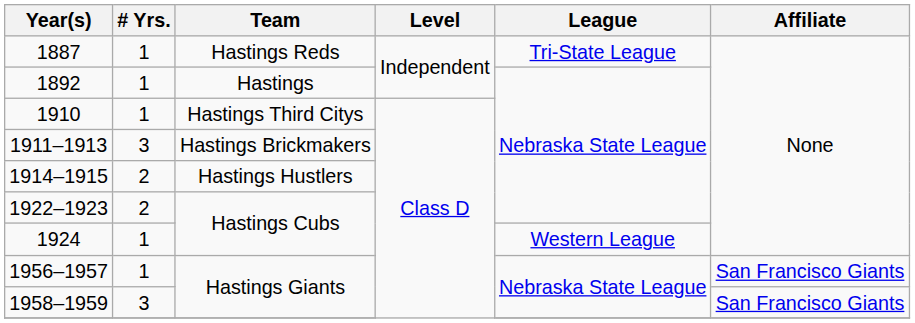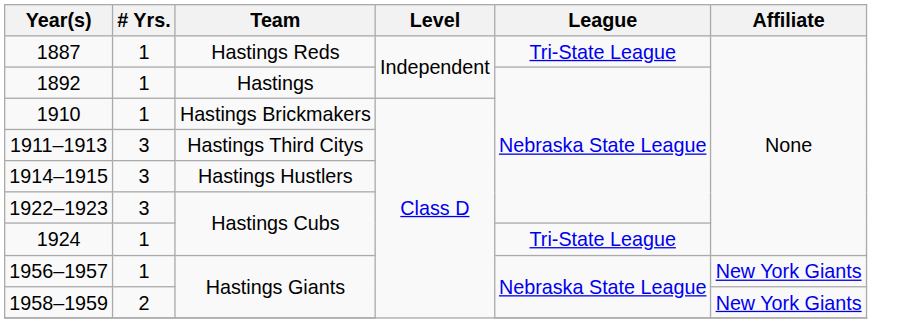 <table class="wikitable" style="text-align:center; font-size: 95%;">
 <tr>
 <th>Year(s)</th>
 <th># Yrs.</th>
 <th>Team</th>
 <th>Level</th>
 <th>League</th>
 <th>Affiliate</th>
 </tr>
 <tr>
 <td>1887</td>
 <td>1</td>
 <td>Hastings Reds</td>
 <td rowspan=2>Independent</td>
 <td><a href='#'>Tri-State League</a></td>
 <td rowspan=7>None</td>
 </tr>
 <tr>
 <td>1892</td>
 <td>1</td>
 <td>Hastings</td>
 <td rowspan=5><a href='#'>Nebraska State League</a></td>
 </tr>
 <tr>
 <td>1910</td>
 <td>1</td>
-<td>Hastings Third Citys</td>
+<td>Hastings Brickmakers</td>
 <td rowspan=10><a href='#'>Class D</a></td>
 </tr>
 <tr>
 <td>1911–1913</td>
 <td>3</td>
-<td>Hastings Brickmakers</td>
+<td>Hastings Third Citys</td>
 </tr>
 <tr>
 <td>1914–1915</td>
-<td>2</td>
+<td>3</td>
 <td>Hastings Hustlers</td>
 </tr>
 <tr>
 <td>1922–1923</td>
-<td>2</td>
+<td>3</td>
 <td rowspan=2>Hastings Cubs</td>
 </tr>
 <tr>
 <td>1924</td>
 <td>1</td>
-<td><a href='#'>Western League</a></td>
+<td><a href='#'>Tri-State League</a></td>
 </tr>
 <tr>
 <td>1956–1957</td>
 <td>1</td>
 <td rowspan=2>Hastings Giants</td>
 <td rowspan=2><a href='#'>Nebraska State League</a></td>
-<td><a href='#'>San Francisco Giants</a></td>
+<td><a href='#'>New York Giants</a></td>
 </tr>
 <tr>
 <td>1958–1959</td>
-<td>3</td>
-<td><a href='#'>San Francisco Giants</a></td>
+<td>2</td>
+<td><a href='#'>New York Giants</a></td>
 </tr>
 <tr>
 </tr>
 </table>
